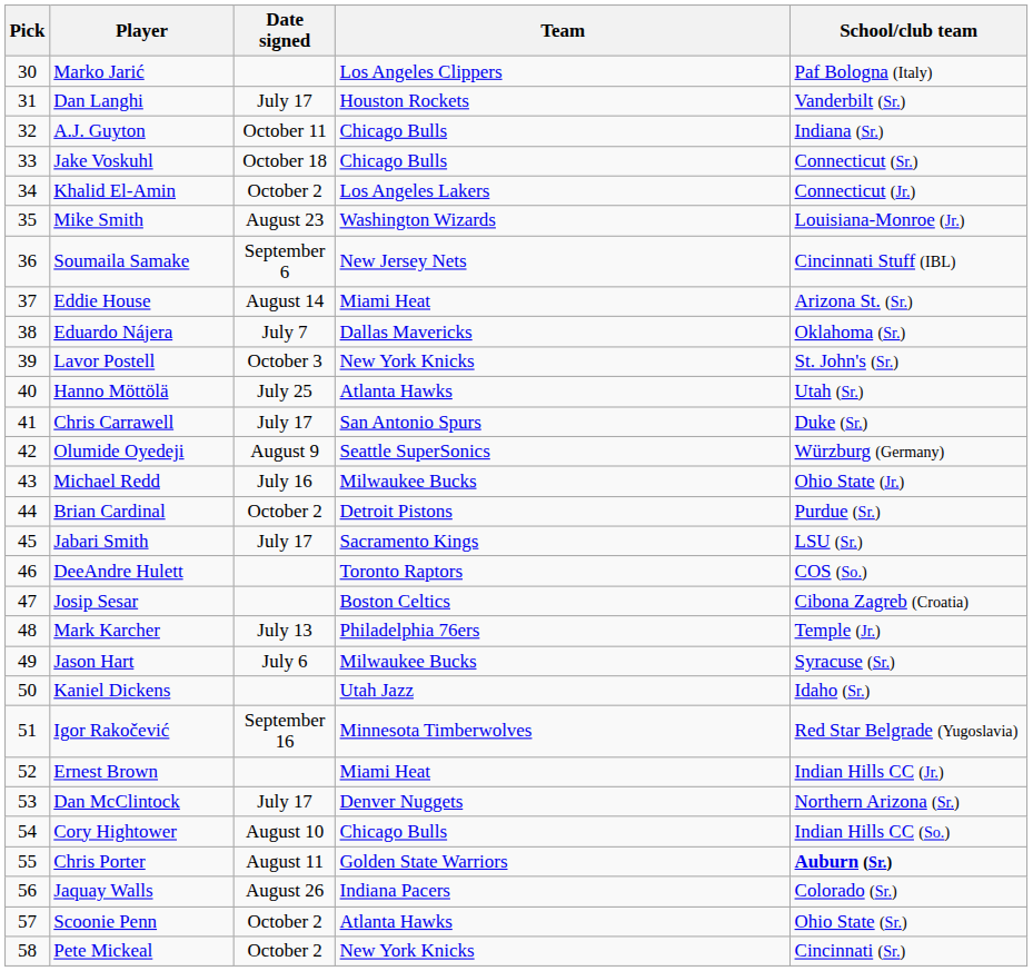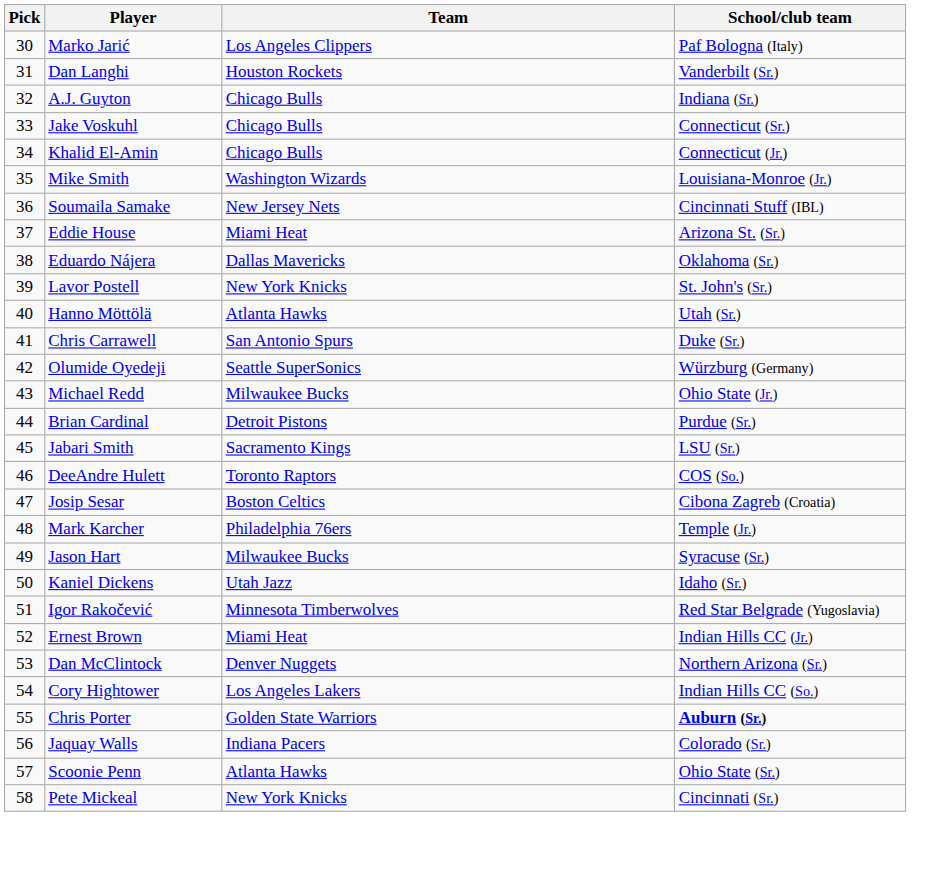 <table class="wikitable sortable" style="text-align:left">
 <tr>
 <th style="width:30px">Pick</th>
 <th style="width:160px">Player</th>
-<th style="width:80px">Date signed</th>
 <th style="width:420px">Team</th>
 <th style="width:210px">School/club team</th>
 </tr>
 <tr>
 <td align=center>30</td>
 <td><a href='#'>Marko Jarić</a></td>
-<td align=center></td>
 <td><a href='#'>Los Angeles Clippers</a></td>
 <td><a href='#'>Paf Bologna</a> <small>(Italy)</small></td>
 </tr>
 <tr>
 <td align=center>31</td>
 <td><a href='#'>Dan Langhi</a></td>
-<td align=center>July 17</td>
 <td><a href='#'>Houston Rockets</a></td>
 <td><a href='#'>Vanderbilt</a> <small>(<a href='#'>Sr.</a>)</small></td>
 </tr>
 <tr>
 <td align=center>32</td>
 <td><a href='#'>A.J. Guyton</a></td>
-<td align=center>October 11</td>
 <td><a href='#'>Chicago Bulls</a></td>
 <td><a href='#'>Indiana</a> <small>(<a href='#'>Sr.</a>)</small></td>
 </tr>
 <tr>
 <td align=center>33</td>
 <td><a href='#'>Jake Voskuhl</a></td>
-<td align=center>October 18</td>
 <td><a href='#'>Chicago Bulls</a></td>
 <td><a href='#'>Connecticut</a> <small>(<a href='#'>Sr.</a>)</small></td>
 </tr>
 <tr>
 <td align=center>34</td>
 <td><a href='#'>Khalid El-Amin</a></td>
-<td align=center>October 2</td>
-<td><a href='#'>Los Angeles Lakers</a></td>
+<td><a href='#'>Chicago Bulls</a></td>
 <td><a href='#'>Connecticut</a> <small>(<a href='#'>Jr.</a>)</small></td>
 </tr>
 <tr>
 <td align=center>35</td>
 <td><a href='#'>Mike Smith</a></td>
-<td align=center>August 23</td>
 <td><a href='#'>Washington Wizards</a></td>
 <td><a href='#'>Louisiana-Monroe</a> <small>(<a href='#'>Jr.</a>)</small></td>
 </tr>
 <tr>
 <td align=center>36</td>
 <td><a href='#'>Soumaila Samake</a></td>
-<td align=center>September 6</td>
 <td><a href='#'>New Jersey Nets</a></td>
 <td><a href='#'>Cincinnati Stuff</a> <small>(IBL)</small></td>
 </tr>
 <tr>
 <td align=center>37</td>
 <td><a href='#'>Eddie House</a></td>
-<td align=center>August 14</td>
 <td><a href='#'>Miami Heat</a></td>
 <td><a href='#'>Arizona St.</a> <small>(<a href='#'>Sr.</a>)</small></td>
 </tr>
 <tr>
 <td align=center>38</td>
 <td><a href='#'>Eduardo Nájera</a></td>
-<td align=center>July 7</td>
 <td><a href='#'>Dallas Mavericks</a></td>
 <td><a href='#'>Oklahoma</a> <small>(<a href='#'>Sr.</a>)</small></td>
 </tr>
 <tr>
 <td align=center>39</td>
 <td><a href='#'>Lavor Postell</a></td>
-<td align=center>October 3</td>
 <td><a href='#'>New York Knicks</a></td>
 <td><a href='#'>St. John's</a> <small>(<a href='#'>Sr.</a>)</small></td>
 </tr>
 <tr>
 <td align=center>40</td>
 <td><a href='#'>Hanno Möttölä</a></td>
-<td align=center>July 25</td>
 <td><a href='#'>Atlanta Hawks</a></td>
 <td><a href='#'>Utah</a> <small>(<a href='#'>Sr.</a>)</small></td>
 </tr>
 <tr>
 <td align=center>41</td>
 <td><a href='#'>Chris Carrawell</a></td>
-<td align=center>July 17</td>
 <td><a href='#'>San Antonio Spurs</a></td>
 <td><a href='#'>Duke</a> <small>(<a href='#'>Sr.</a>)</small></td>
 </tr>
 <tr>
 <td align=center>42</td>
 <td><a href='#'>Olumide Oyedeji</a></td>
-<td align=center>August 9</td>
 <td><a href='#'>Seattle SuperSonics</a></td>
 <td><a href='#'>Würzburg</a> <small>(Germany)</small></td>
 </tr>
 <tr>
 <td align=center>43</td>
 <td><a href='#'>Michael Redd</a></td>
-<td align=center>July 16</td>
 <td><a href='#'>Milwaukee Bucks</a></td>
 <td><a href='#'>Ohio State</a> <small>(<a href='#'>Jr.</a>)</small></td>
 </tr>
 <tr>
 <td align=center>44</td>
 <td><a href='#'>Brian Cardinal</a></td>
-<td align=center>October 2</td>
 <td><a href='#'>Detroit Pistons</a></td>
 <td><a href='#'>Purdue</a> <small>(<a href='#'>Sr.</a>)</small></td>
 </tr>
 <tr>
 <td align=center>45</td>
 <td><a href='#'>Jabari Smith</a></td>
-<td align=center>July 17</td>
 <td><a href='#'>Sacramento Kings</a></td>
 <td><a href='#'>LSU</a> <small>(<a href='#'>Sr.</a>)</small></td>
 </tr>
 <tr>
 <td align=center>46</td>
 <td><a href='#'>DeeAndre Hulett</a></td>
-<td align=center></td>
 <td><a href='#'>Toronto Raptors</a></td>
 <td><a href='#'>COS</a> <small>(<a href='#'>So.</a>)</small></td>
 </tr>
 <tr>
 <td align=center>47</td>
 <td><a href='#'>Josip Sesar</a></td>
-<td align=center></td>
 <td><a href='#'>Boston Celtics</a></td>
 <td><a href='#'>Cibona Zagreb</a> <small>(Croatia)</small></td>
 </tr>
 <tr>
 <td align=center>48</td>
 <td><a href='#'>Mark Karcher</a></td>
-<td align=center>July 13</td>
 <td><a href='#'>Philadelphia 76ers</a></td>
 <td><a href='#'>Temple</a> <small>(<a href='#'>Jr.</a>)</small></td>
 </tr>
 <tr>
 <td align=center>49</td>
 <td><a href='#'>Jason Hart</a></td>
-<td align=center>July 6</td>
 <td><a href='#'>Milwaukee Bucks</a></td>
 <td><a href='#'>Syracuse</a> <small>(<a href='#'>Sr.</a>)</small></td>
 </tr>
 <tr>
 <td align=center>50</td>
 <td><a href='#'>Kaniel Dickens</a></td>
-<td align=center></td>
 <td><a href='#'>Utah Jazz</a></td>
 <td><a href='#'>Idaho</a> <small>(<a href='#'>Sr.</a>)</small></td>
 </tr>
 <tr>
 <td align=center>51</td>
 <td><a href='#'>Igor Rakočević</a></td>
-<td align=center>September 16</td>
 <td><a href='#'>Minnesota Timberwolves</a></td>
 <td><a href='#'>Red Star Belgrade</a> <small>(Yugoslavia)</small></td>
 </tr>
 <tr>
 <td align=center>52</td>
 <td><a href='#'>Ernest Brown</a></td>
-<td align=center></td>
 <td><a href='#'>Miami Heat</a></td>
 <td><a href='#'>Indian Hills CC</a> <small>(<a href='#'>Jr.</a>)</small></td>
 </tr>
 <tr>
 <td align=center>53</td>
 <td><a href='#'>Dan McClintock</a></td>
-<td align=center>July 17</td>
 <td><a href='#'>Denver Nuggets</a></td>
 <td><a href='#'>Northern Arizona</a> <small>(<a href='#'>Sr.</a>)</small></td>
 </tr>
 <tr>
 <td align=center>54</td>
 <td><a href='#'>Cory Hightower</a></td>
-<td align=center>August 10</td>
-<td><a href='#'>Chicago Bulls</a></td>
+<td><a href='#'>Los Angeles Lakers</a></td>
 <td><a href='#'>Indian Hills CC</a> <small>(<a href='#'>So.</a>)</small></td>
 </tr>
 <tr>
 <td align=center>55</td>
 <td><a href='#'>Chris Porter</a></td>
-<td align=center>August 11</td>
 <td><a href='#'>Golden State Warriors</a></td>
 <td><strong><a href='#'>Auburn</a> <small>(<a href='#'>Sr.</a>)</small></strong></td>
 </tr>
 <tr>
 <td align=center>56</td>
 <td><a href='#'>Jaquay Walls</a></td>
-<td align=center>August 26</td>
 <td><a href='#'>Indiana Pacers</a></td>
 <td><a href='#'>Colorado</a> <small>(<a href='#'>Sr.</a>)</small></td>
 </tr>
 <tr>
 <td align=center>57</td>
 <td><a href='#'>Scoonie Penn</a></td>
-<td align=center>October 2</td>
 <td><a href='#'>Atlanta Hawks</a></td>
 <td><a href='#'>Ohio State</a> <small>(<a href='#'>Sr.</a>)</small></td>
 </tr>
 <tr>
 <td align=center>58</td>
 <td><a href='#'>Pete Mickeal</a></td>
-<td align=center>October 2</td>
 <td><a href='#'>New York Knicks</a></td>
 <td><a href='#'>Cincinnati</a> <small>(<a href='#'>Sr.</a>)</small></td>
 </tr>
 </table>
